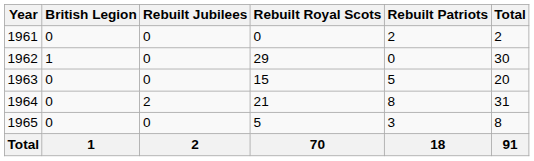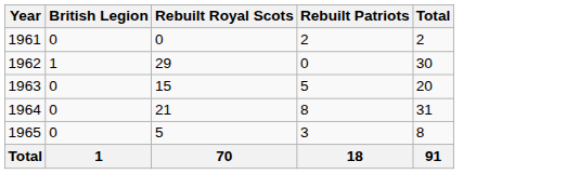 <table class="wikitable sortable">
 <tr>
 <th>Year</th>
 <th>British Legion</th>
-<th>Rebuilt Jubilees</th>
 <th>Rebuilt Royal Scots</th>
 <th>Rebuilt Patriots</th>
 <th>Total</th>
 </tr>
 <tr>
 <td>1961</td>
 <td>0</td>
 <td>0</td>
-<td>0</td>
 <td>2</td>
 <td>2</td>
 </tr>
 <tr>
 <td>1962</td>
 <td>1</td>
-<td>0</td>
 <td>29</td>
 <td>0</td>
 <td>30</td>
 </tr>
 <tr>
 <td>1963</td>
-<td>0</td>
 <td>0</td>
 <td>15</td>
 <td>5</td>
 <td>20</td>
 </tr>
 <tr>
 <td>1964</td>
 <td>0</td>
-<td>2</td>
 <td>21</td>
 <td>8</td>
 <td>31</td>
 </tr>
 <tr>
 <td>1965</td>
-<td>0</td>
 <td>0</td>
 <td>5</td>
 <td>3</td>
 <td>8</td>
 </tr>
 <tr class="sortbottom">
 <th>Total</th>
 <th>1</th>
-<th>2</th>
 <th>70</th>
 <th>18</th>
 <th>91</th>
 </tr>
 </table>
